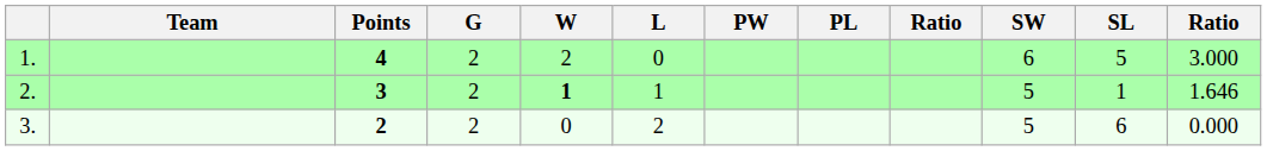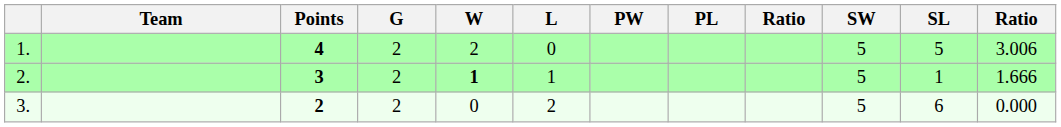 <table class=wikitable style="text-align:center">
 <tr bgcolor="#DCDCDC">
 <th width="25"></th>
 <th width="200">Team</th>
 <th width="60">Points</th>
 <th width="60">G</th>
 <th width="60">W</th>
 <th width="60">L</th>
 <th width="60">PW</th>
 <th width="60">PL</th>
 <th width="60">Ratio</th>
 <th width="60">SW</th>
 <th width="60">SL</th>
 <th width="60">Ratio</th>
 </tr>
 <tr bgcolor=#AAFFAA>
 <td>1.</td>
 <td align=left></td>
 <td><strong>4</strong></td>
 <td>2</td>
 <td>2</td>
 <td>0</td>
 <td></td>
 <td></td>
 <td></td>
-<td>6</td>
 <td>5</td>
-<td>3.000</td>
+<td>5</td>
+<td>3.006</td>
 </tr>
 <tr bgcolor=#AAFFAA>
 <td>2.</td>
 <td align=left></td>
 <td><strong>3</strong></td>
 <td>2</td>
 <td><strong>1</strong></td>
 <td>1</td>
 <td></td>
 <td></td>
 <td></td>
 <td>5</td>
 <td>1</td>
-<td>1.646</td>
+<td>1.666</td>
 </tr>
 <tr bgcolor=#EEFFEE>
 <td>3.</td>
 <td align=left></td>
 <td><strong>2</strong></td>
 <td>2</td>
 <td>0</td>
 <td>2</td>
 <td></td>
 <td></td>
 <td></td>
 <td>5</td>
 <td>6</td>
 <td>0.000</td>
 </tr>
 </table>
